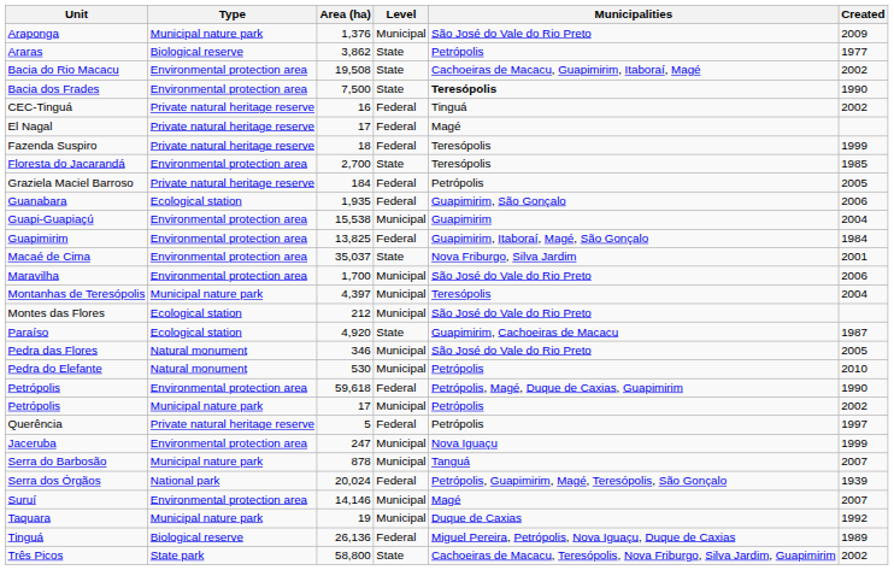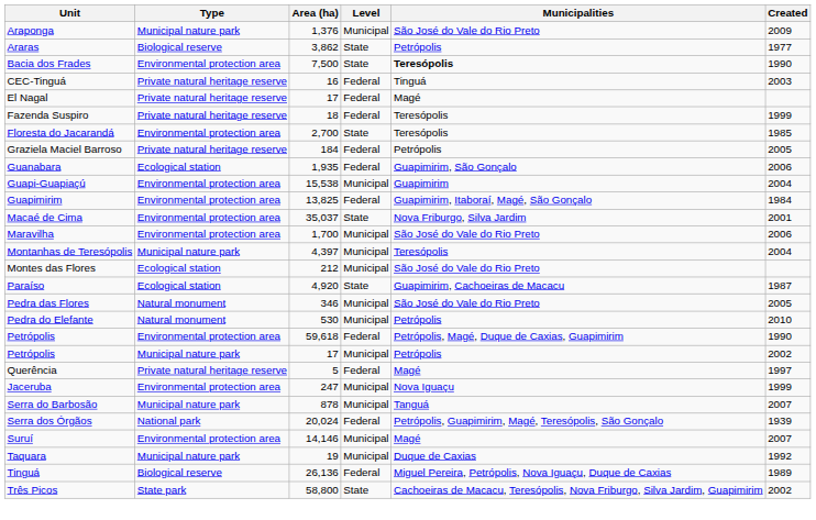 <table class="wikitable sortable">
 <tr>
 <th>Unit</th>
 <th>Type</th>
 <th>Area (ha)</th>
 <th>Level</th>
 <th>Municipalities</th>
 <th>Created</th>
 </tr>
 <tr>
 <td><a href='#'>Araponga</a></td>
 <td><a href='#'>Municipal nature park</a></td>
 <td style="text-align:right;">1,376</td>
 <td>Municipal</td>
 <td><a href='#'>São José do Vale do Rio Preto</a></td>
 <td>2009</td>
 </tr>
 <tr>
 <td><a href='#'>Araras</a></td>
 <td><a href='#'>Biological reserve</a></td>
 <td style="text-align:right;">3,862</td>
 <td>State</td>
 <td><a href='#'>Petrópolis</a></td>
 <td>1977</td>
 </tr>
 <tr>
-<td><a href='#'>Bacia do Rio Macacu</a></td>
-<td><a href='#'>Environmental protection area</a></td>
-<td style="text-align:right;">19,508</td>
-<td>State</td>
-<td><a href='#'>Cachoeiras de Macacu</a>, <a href='#'>Guapimirim</a>, <a href='#'>Itaboraí</a>, <a href='#'>Magé</a></td>
-<td>2002</td>
-</tr>
-<tr>
 <td><a href='#'>Bacia dos Frades</a></td>
 <td><a href='#'>Environmental protection area</a></td>
 <td style="text-align:right;">7,500</td>
 <td>State</td>
 <td><strong>Teresópolis</strong></td>
 <td>1990</td>
 </tr>
 <tr>
 <td>CEC-Tinguá</td>
 <td><a href='#'>Private natural heritage reserve</a></td>
 <td style="text-align:right;">16</td>
 <td>Federal</td>
 <td>Tinguá</td>
-<td>2002</td>
+<td>2003</td>
 </tr>
 <tr>
 <td>El Nagal</td>
 <td><a href='#'>Private natural heritage reserve</a></td>
 <td style="text-align:right;">17</td>
 <td>Federal</td>
 <td>Magé</td>
 <td></td>
 </tr>
 <tr>
 <td>Fazenda Suspiro</td>
 <td><a href='#'>Private natural heritage reserve</a></td>
 <td style="text-align:right;">18</td>
 <td>Federal</td>
 <td>Teresópolis</td>
 <td>1999</td>
 </tr>
 <tr>
 <td><a href='#'>Floresta do Jacarandá</a></td>
 <td><a href='#'>Environmental protection area</a></td>
 <td style="text-align:right;">2,700</td>
 <td>State</td>
 <td>Teresópolis</td>
 <td>1985</td>
 </tr>
 <tr>
 <td>Graziela Maciel Barroso</td>
 <td><a href='#'>Private natural heritage reserve</a></td>
 <td style="text-align:right;">184</td>
 <td>Federal</td>
 <td>Petrópolis</td>
 <td>2005</td>
 </tr>
 <tr>
 <td><a href='#'>Guanabara</a></td>
 <td><a href='#'>Ecological station</a></td>
 <td style="text-align:right;">1,935</td>
 <td>Federal</td>
 <td><a href='#'>Guapimirim</a>, <a href='#'>São Gonçalo</a></td>
 <td>2006</td>
 </tr>
 <tr>
 <td><a href='#'>Guapi-Guapiaçú</a></td>
 <td><a href='#'>Environmental protection area</a></td>
 <td style="text-align:right;">15,538</td>
 <td>Municipal</td>
 <td><a href='#'>Guapimirim</a></td>
 <td>2004</td>
 </tr>
 <tr>
 <td><a href='#'>Guapimirim</a></td>
 <td><a href='#'>Environmental protection area</a></td>
 <td style="text-align:right;">13,825</td>
 <td>Federal</td>
 <td><a href='#'>Guapimirim</a>, <a href='#'>Itaboraí</a>, <a href='#'>Magé</a>, <a href='#'>São Gonçalo</a></td>
 <td>1984</td>
 </tr>
 <tr>
 <td><a href='#'>Macaé de Cima</a></td>
 <td><a href='#'>Environmental protection area</a></td>
 <td style="text-align:right;">35,037</td>
 <td>State</td>
 <td><a href='#'>Nova Friburgo</a>, <a href='#'>Silva Jardim</a></td>
 <td>2001</td>
 </tr>
 <tr>
 <td><a href='#'>Maravilha</a></td>
 <td><a href='#'>Environmental protection area</a></td>
 <td style="text-align:right;">1,700</td>
 <td>Municipal</td>
 <td><a href='#'>São José do Vale do Rio Preto</a></td>
 <td>2006</td>
 </tr>
 <tr>
 <td><a href='#'>Montanhas de Teresópolis</a></td>
 <td><a href='#'>Municipal nature park</a></td>
 <td style="text-align:right;">4,397</td>
 <td>Municipal</td>
 <td><a href='#'>Teresópolis</a></td>
 <td>2004</td>
 </tr>
 <tr>
 <td>Montes das Flores</td>
 <td><a href='#'>Ecological station</a></td>
 <td style="text-align:right;">212</td>
 <td>Municipal</td>
 <td><a href='#'>São José do Vale do Rio Preto</a></td>
 <td></td>
 </tr>
 <tr>
 <td><a href='#'>Paraíso</a></td>
 <td><a href='#'>Ecological station</a></td>
 <td style="text-align:right;">4,920</td>
 <td>State</td>
 <td><a href='#'>Guapimirim</a>, <a href='#'>Cachoeiras de Macacu</a></td>
 <td>1987</td>
 </tr>
 <tr>
 <td><a href='#'>Pedra das Flores</a></td>
 <td><a href='#'>Natural monument</a></td>
 <td style="text-align:right;">346</td>
 <td>Municipal</td>
 <td><a href='#'>São José do Vale do Rio Preto</a></td>
 <td>2005</td>
 </tr>
 <tr>
 <td><a href='#'>Pedra do Elefante</a></td>
 <td><a href='#'>Natural monument</a></td>
 <td style="text-align:right;">530</td>
 <td>Municipal</td>
 <td><a href='#'>Petrópolis</a></td>
 <td>2010</td>
 </tr>
 <tr>
 <td><a href='#'>Petrópolis</a></td>
 <td><a href='#'>Environmental protection area</a></td>
 <td style="text-align:right;">59,618</td>
 <td>Federal</td>
 <td><a href='#'>Petrópolis</a>, <a href='#'>Magé</a>, <a href='#'>Duque de Caxias</a>, <a href='#'>Guapimirim</a></td>
 <td>1990</td>
 </tr>
 <tr>
 <td><a href='#'>Petrópolis</a></td>
 <td><a href='#'>Municipal nature park</a></td>
 <td style="text-align:right;">17</td>
 <td>Municipal</td>
 <td><a href='#'>Petrópolis</a></td>
 <td>2002</td>
 </tr>
 <tr>
 <td>Querência</td>
 <td><a href='#'>Private natural heritage reserve</a></td>
 <td style="text-align:right;">5</td>
 <td>Federal</td>
-<td>Petrópolis</td>
+<td><a href='#'>Magé</a></td>
 <td>1997</td>
 </tr>
 <tr>
 <td><a href='#'>Jaceruba</a></td>
 <td><a href='#'>Environmental protection area</a></td>
 <td style="text-align:right;">247</td>
 <td>Municipal</td>
 <td><a href='#'>Nova Iguaçu</a></td>
 <td>1999</td>
 </tr>
 <tr>
 <td><a href='#'>Serra do Barbosão</a></td>
 <td><a href='#'>Municipal nature park</a></td>
 <td style="text-align:right;">878</td>
 <td>Municipal</td>
 <td><a href='#'>Tanguá</a></td>
 <td>2007</td>
 </tr>
 <tr>
 <td><a href='#'>Serra dos Órgãos</a></td>
 <td><a href='#'>National park</a></td>
 <td style="text-align:right;">20,024</td>
 <td>Federal</td>
 <td><a href='#'>Petrópolis</a>, <a href='#'>Guapimirim</a>, <a href='#'>Magé</a>, <a href='#'>Teresópolis</a>, <a href='#'>São Gonçalo</a></td>
 <td>1939</td>
 </tr>
 <tr>
 <td><a href='#'>Suruí</a></td>
 <td><a href='#'>Environmental protection area</a></td>
 <td style="text-align:right;">14,146</td>
 <td>Municipal</td>
 <td><a href='#'>Magé</a></td>
 <td>2007</td>
 </tr>
 <tr>
 <td><a href='#'>Taquara</a></td>
 <td><a href='#'>Municipal nature park</a></td>
 <td style="text-align:right;">19</td>
 <td>Municipal</td>
 <td><a href='#'>Duque de Caxias</a></td>
 <td>1992</td>
 </tr>
 <tr>
 <td><a href='#'>Tinguá</a></td>
 <td><a href='#'>Biological reserve</a></td>
 <td style="text-align:right;">26,136</td>
 <td>Federal</td>
 <td><a href='#'>Miguel Pereira</a>, <a href='#'>Petrópolis</a>, <a href='#'>Nova Iguaçu</a>, <a href='#'>Duque de Caxias</a></td>
 <td>1989</td>
 </tr>
 <tr>
 <td><a href='#'>Três Picos</a></td>
 <td><a href='#'>State park</a></td>
 <td style="text-align:right;">58,800</td>
 <td>State</td>
 <td><a href='#'>Cachoeiras de Macacu</a>, <a href='#'>Teresópolis</a>, <a href='#'>Nova Friburgo</a>, <a href='#'>Silva Jardim</a>, <a href='#'>Guapimirim</a></td>
 <td>2002</td>
 </tr>
 </table>
